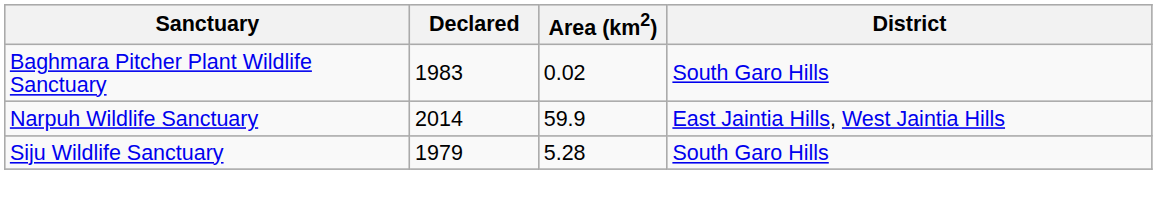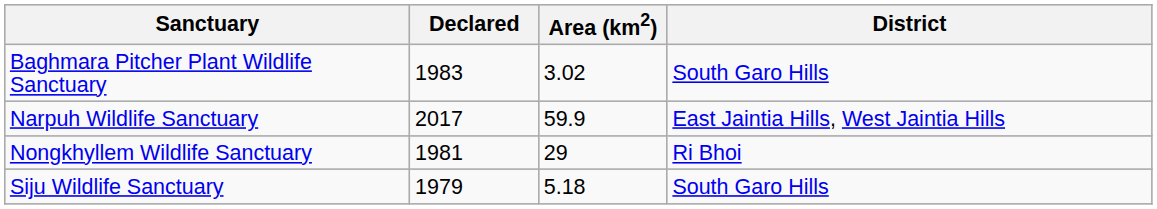 <table class="wikitable sortable defaultcenter col1left col4left" style="font-size: 85%">
 <tr>
 <th scope="col" style="width: 250px;">Sanctuary</th>
 <th scope="col" style="width: 75px;">Declared</th>
 <th scope="col" style="width: 75px;">Area (km<sup>2</sup>)</th>
 <th scope="col" style="width: 300px;">District</th>
 </tr>
 <tr>
 <td><a href='#'>Baghmara Pitcher Plant Wildlife Sanctuary</a></td>
 <td>1983</td>
-<td>0.02</td>
+<td>3.02</td>
 <td><a href='#'>South Garo Hills</a></td>
 </tr>
 <tr>
 <td><a href='#'>Narpuh Wildlife Sanctuary</a></td>
-<td>2014</td>
+<td>2017</td>
 <td>59.9</td>
 <td><a href='#'>East Jaintia Hills</a>, <a href='#'>West Jaintia Hills</a></td>
 </tr>
 <tr>
+<td><a href='#'>Nongkhyllem Wildlife Sanctuary</a></td>
+<td>1981</td>
+<td>29</td>
+<td><a href='#'>Ri Bhoi</a></td>
+</tr>
+<tr>
 <td><a href='#'>Siju Wildlife Sanctuary</a></td>
 <td>1979</td>
-<td>5.28</td>
+<td>5.18</td>
 <td><a href='#'>South Garo Hills</a></td>
 </tr>
 </table>
